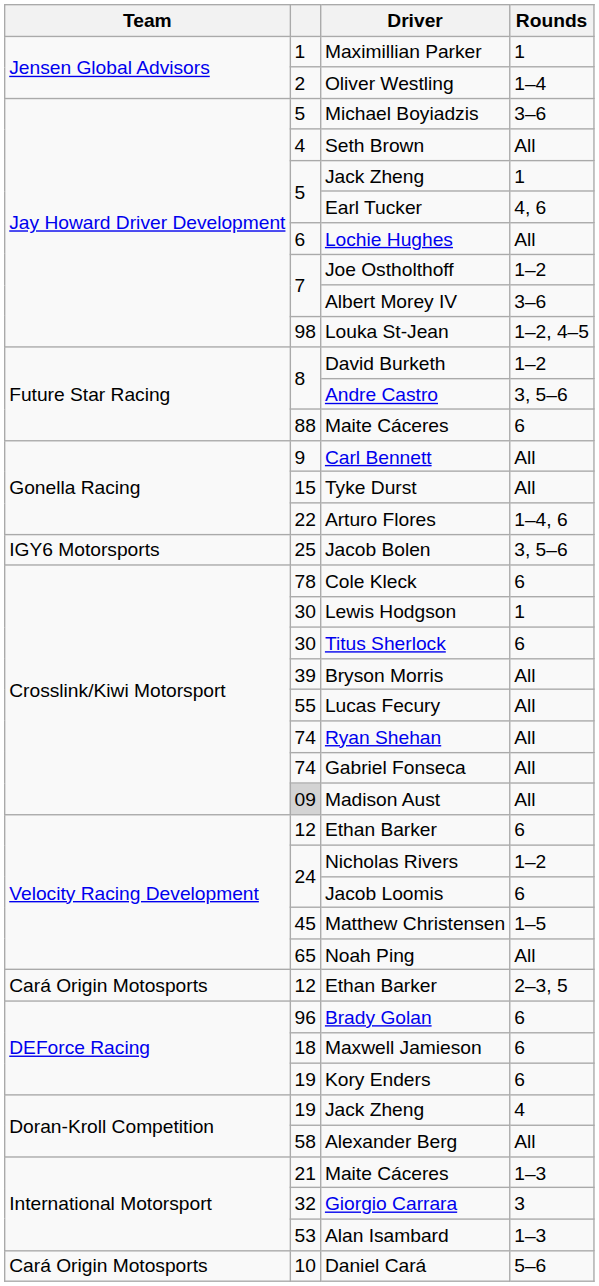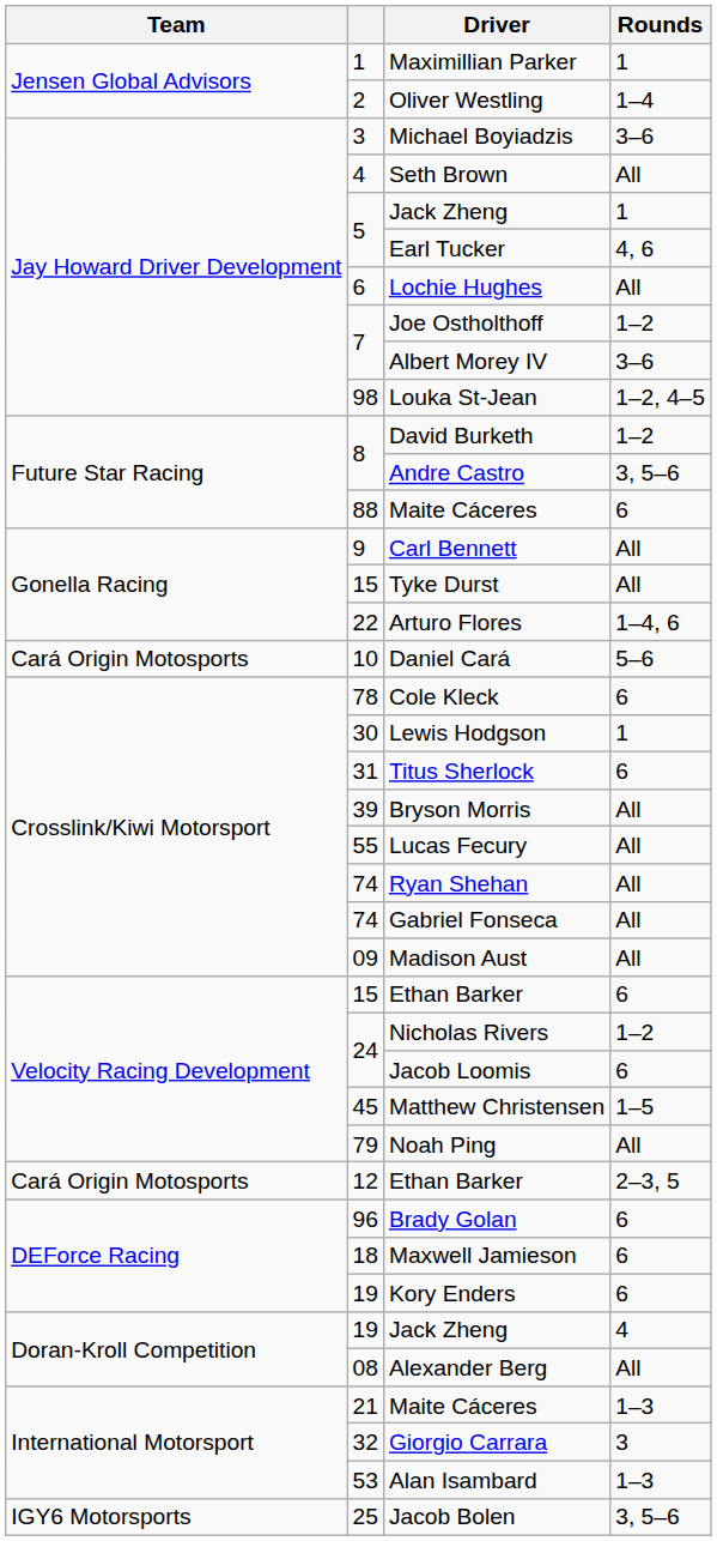 <table class="wikitable" style="font-size: 87%;">
 <tr>
 <th>Team</th>
 <th></th>
 <th>Driver</th>
 <th>Rounds</th>
 </tr>
 <tr>
 <td rowspan=2> <a href='#'>Jensen Global Advisors</a></td>
 <td>1</td>
 <td> Maximillian Parker</td>
 <td>1</td>
 </tr>
 <tr>
 <td>2</td>
 <td> Oliver Westling</td>
 <td>1–4</td>
 </tr>
 <tr>
 <td rowspan=8> <a href='#'>Jay Howard Driver Development</a></td>
-<td>5</td>
+<td>3</td>
 <td> Michael Boyiadzis</td>
 <td>3–6</td>
 </tr>
 <tr>
 <td>4</td>
 <td> Seth Brown</td>
 <td>All</td>
 </tr>
 <tr>
 <td rowspan=2>5</td>
 <td> Jack Zheng</td>
 <td>1</td>
 </tr>
 <tr>
 <td> Earl Tucker</td>
 <td>4, 6</td>
 </tr>
 <tr>
 <td>6</td>
 <td> <a href='#'>Lochie Hughes</a></td>
 <td>All</td>
 </tr>
 <tr>
 <td rowspan=2>7</td>
 <td> Joe Ostholthoff</td>
 <td>1–2</td>
 </tr>
 <tr>
 <td> Albert Morey IV</td>
 <td>3–6</td>
 </tr>
 <tr>
 <td>98</td>
 <td> Louka St-Jean</td>
 <td nowrap>1–2, 4–5</td>
 </tr>
 <tr>
 <td rowspan=3> Future Star Racing</td>
 <td rowspan=2>8</td>
 <td> David Burketh</td>
 <td>1–2</td>
 </tr>
 <tr>
 <td> <a href='#'>Andre Castro</a></td>
 <td>3, 5–6</td>
 </tr>
 <tr>
 <td>88</td>
 <td> Maite Cáceres</td>
 <td>6</td>
 </tr>
 <tr>
 <td rowspan=3> Gonella Racing</td>
 <td>9</td>
 <td> <a href='#'>Carl Bennett</a></td>
 <td>All</td>
 </tr>
 <tr>
 <td>15</td>
 <td> Tyke Durst</td>
 <td>All</td>
 </tr>
 <tr>
 <td>22</td>
 <td> Arturo Flores</td>
 <td>1–4, 6</td>
 </tr>
 <tr>
-<td> IGY6 Motorsports</td>
-<td>25</td>
-<td> Jacob Bolen</td>
-<td>3, 5–6</td>
+<td> Cará Origin Motosports</td>
+<td>10</td>
+<td> Daniel Cará</td>
+<td>5–6</td>
 </tr>
 <tr>
 <td rowspan=8> Crosslink/Kiwi Motorsport</td>
 <td>78</td>
 <td> Cole Kleck</td>
 <td>6</td>
 </tr>
 <tr>
 <td>30</td>
 <td> Lewis Hodgson</td>
 <td>1</td>
 </tr>
 <tr>
-<td>30</td>
+<td>31</td>
 <td> <a href='#'>Titus Sherlock</a></td>
 <td>6</td>
 </tr>
 <tr>
 <td>39</td>
 <td> Bryson Morris</td>
 <td>All</td>
 </tr>
 <tr>
 <td>55</td>
 <td> Lucas Fecury</td>
 <td>All</td>
 </tr>
 <tr>
 <td>74</td>
 <td> <a href='#'>Ryan Shehan</a></td>
 <td>All</td>
 </tr>
 <tr>
 <td>74</td>
 <td> Gabriel Fonseca</td>
 <td>All</td>
 </tr>
 <tr>
-<td style="background: lightgrey;">09</td>
+<td>09</td>
 <td> Madison Aust</td>
 <td>All</td>
 </tr>
 <tr>
 <td rowspan=5> <a href='#'>Velocity Racing Development</a></td>
-<td>12</td>
+<td>15</td>
 <td> Ethan Barker</td>
 <td>6</td>
 </tr>
 <tr>
 <td rowspan=2>24</td>
 <td> Nicholas Rivers</td>
 <td>1–2</td>
 </tr>
 <tr>
 <td> Jacob Loomis</td>
 <td>6</td>
 </tr>
 <tr>
 <td>45</td>
 <td nowrap> Matthew Christensen</td>
 <td>1–5</td>
 </tr>
 <tr>
-<td>65</td>
+<td>79</td>
 <td> Noah Ping</td>
 <td>All</td>
 </tr>
 <tr>
 <td> Cará Origin Motosports</td>
 <td>12</td>
 <td> Ethan Barker</td>
 <td>2–3, 5</td>
 </tr>
 <tr>
 <td rowspan=3> <a href='#'>DEForce Racing</a></td>
 <td>96</td>
 <td> <a href='#'>Brady Golan</a></td>
 <td>6</td>
 </tr>
 <tr>
 <td>18</td>
 <td> Maxwell Jamieson</td>
 <td>6</td>
 </tr>
 <tr>
 <td>19</td>
 <td> Kory Enders</td>
 <td>6</td>
 </tr>
 <tr>
 <td rowspan=2> Doran-Kroll Competition</td>
 <td>19</td>
 <td> Jack Zheng</td>
 <td>4</td>
 </tr>
 <tr>
-<td>58</td>
+<td>08</td>
 <td> Alexander Berg</td>
 <td>All</td>
 </tr>
 <tr>
 <td rowspan=3> International Motorsport</td>
 <td>21</td>
 <td> Maite Cáceres</td>
 <td>1–3</td>
 </tr>
 <tr>
 <td>32</td>
 <td> <a href='#'>Giorgio Carrara</a></td>
 <td>3</td>
 </tr>
 <tr>
 <td>53</td>
 <td> Alan Isambard</td>
 <td>1–3</td>
 </tr>
 <tr>
-<td> Cará Origin Motosports</td>
-<td>10</td>
-<td> Daniel Cará</td>
-<td>5–6</td>
+<td> IGY6 Motorsports</td>
+<td>25</td>
+<td> Jacob Bolen</td>
+<td>3, 5–6</td>
 </tr>
 </table>
